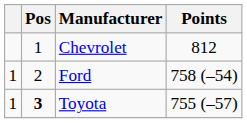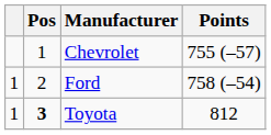 <table class="wikitable" style="font-size: 95%">
 <tr>
 <th></th>
 <th>Pos</th>
 <th>Manufacturer</th>
 <th>Points</th>
 </tr>
 <tr>
 <td align="left"></td>
 <td style="text-align:center;">1</td>
 <td><a href='#'>Chevrolet</a></td>
-<td style="text-align:center;">812</td>
+<td style="text-align:center;">755 (–57)</td>
 </tr>
 <tr>
 <td align="left"> 1</td>
 <td style="text-align:center;">2</td>
 <td><a href='#'>Ford</a></td>
 <td style="text-align:center;">758 (–54)</td>
 </tr>
 <tr>
 <td align="left"> 1</td>
 <td style="text-align:center;"><strong>3</strong></td>
 <td><a href='#'>Toyota</a></td>
-<td style="text-align:center;">755 (–57)</td>
+<td style="text-align:center;">812</td>
 </tr>
 <tr class="sortbottom">
 </tr>
 </table>
